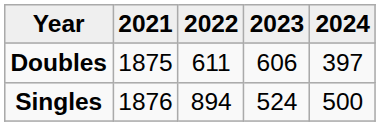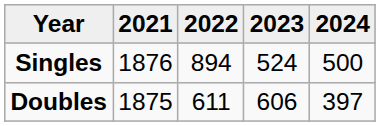 <table class="wikitable">
 <tr bgcolor="#efefef">
 <td align="center"><strong>Year</strong></td>
 <td align="center"><strong>2021</strong></td>
 <td align="center"><strong>2022</strong></td>
 <td align="center"><strong>2023</strong></td>
 <td align="center"><strong>2024</strong></td>
 </tr>
 <tr>
+<td align="center" valign="top"><strong>Singles</strong></td>
+<td align="center" valign="top">1876</td>
+<td align="center" valign="top">894</td>
+<td align="center" valign="top">524</td>
+<td align="center" valign="top">500</td>
+</tr>
+<tr>
 <td align="center" valign="top"><strong>Doubles</strong></td>
 <td align="center" valign="top">1875</td>
 <td align="center" valign="top">611</td>
 <td align="center" valign="top">606</td>
 <td align="center" valign="top">397</td>
 </tr>
-<tr>
-<td align="center" valign="top"><strong>Singles</strong></td>
-<td align="center" valign="top">1876</td>
-<td align="center" valign="top">894</td>
-<td align="center" valign="top">524</td>
-<td align="center" valign="top">500</td>
-</tr>
 </table>
